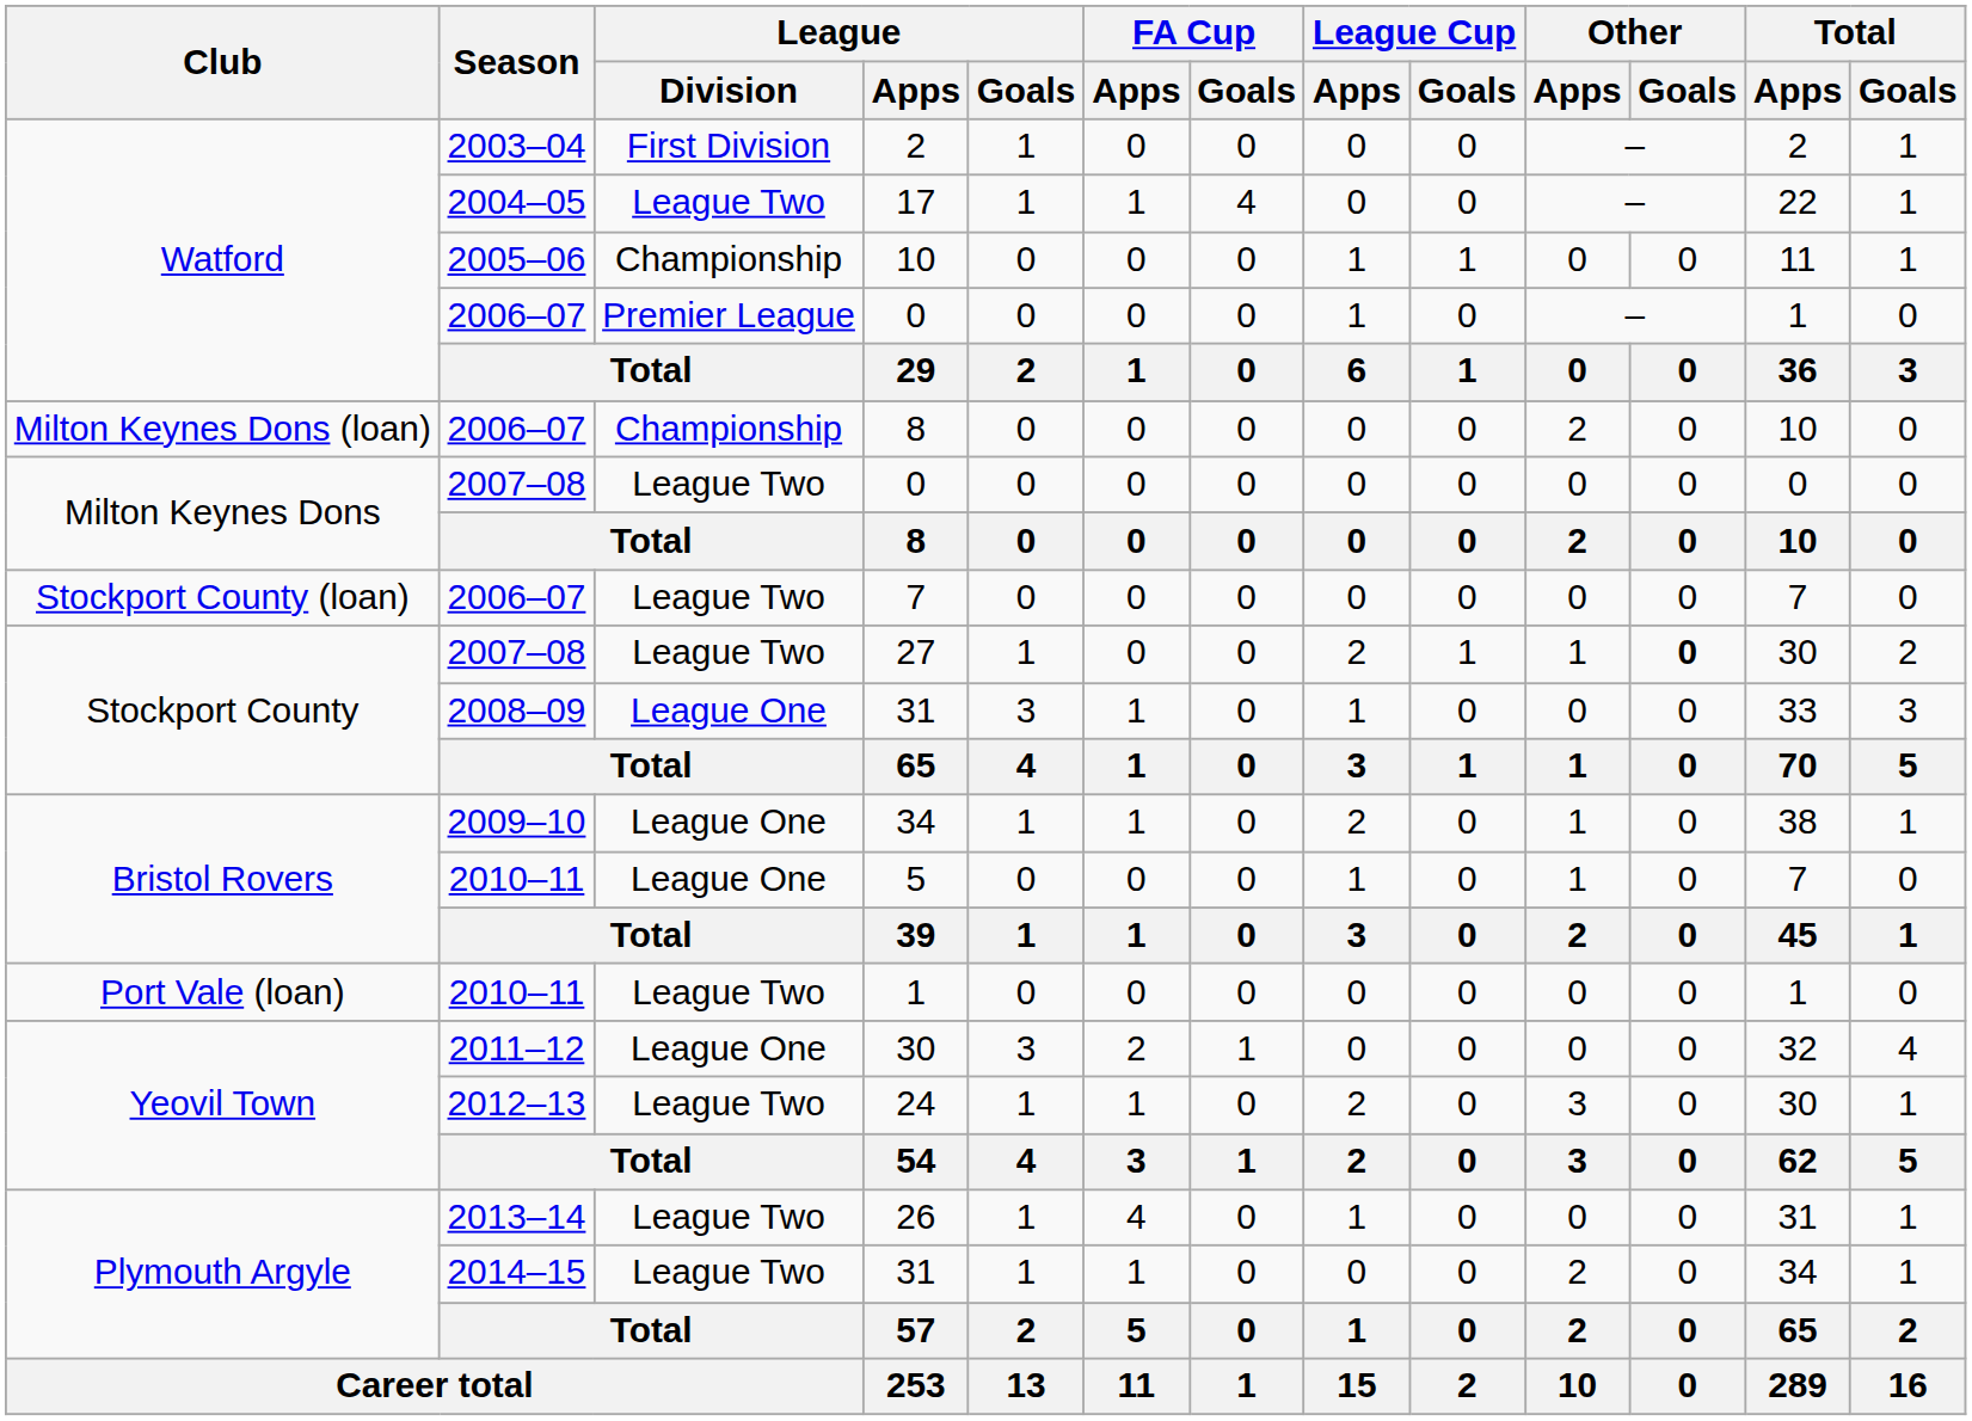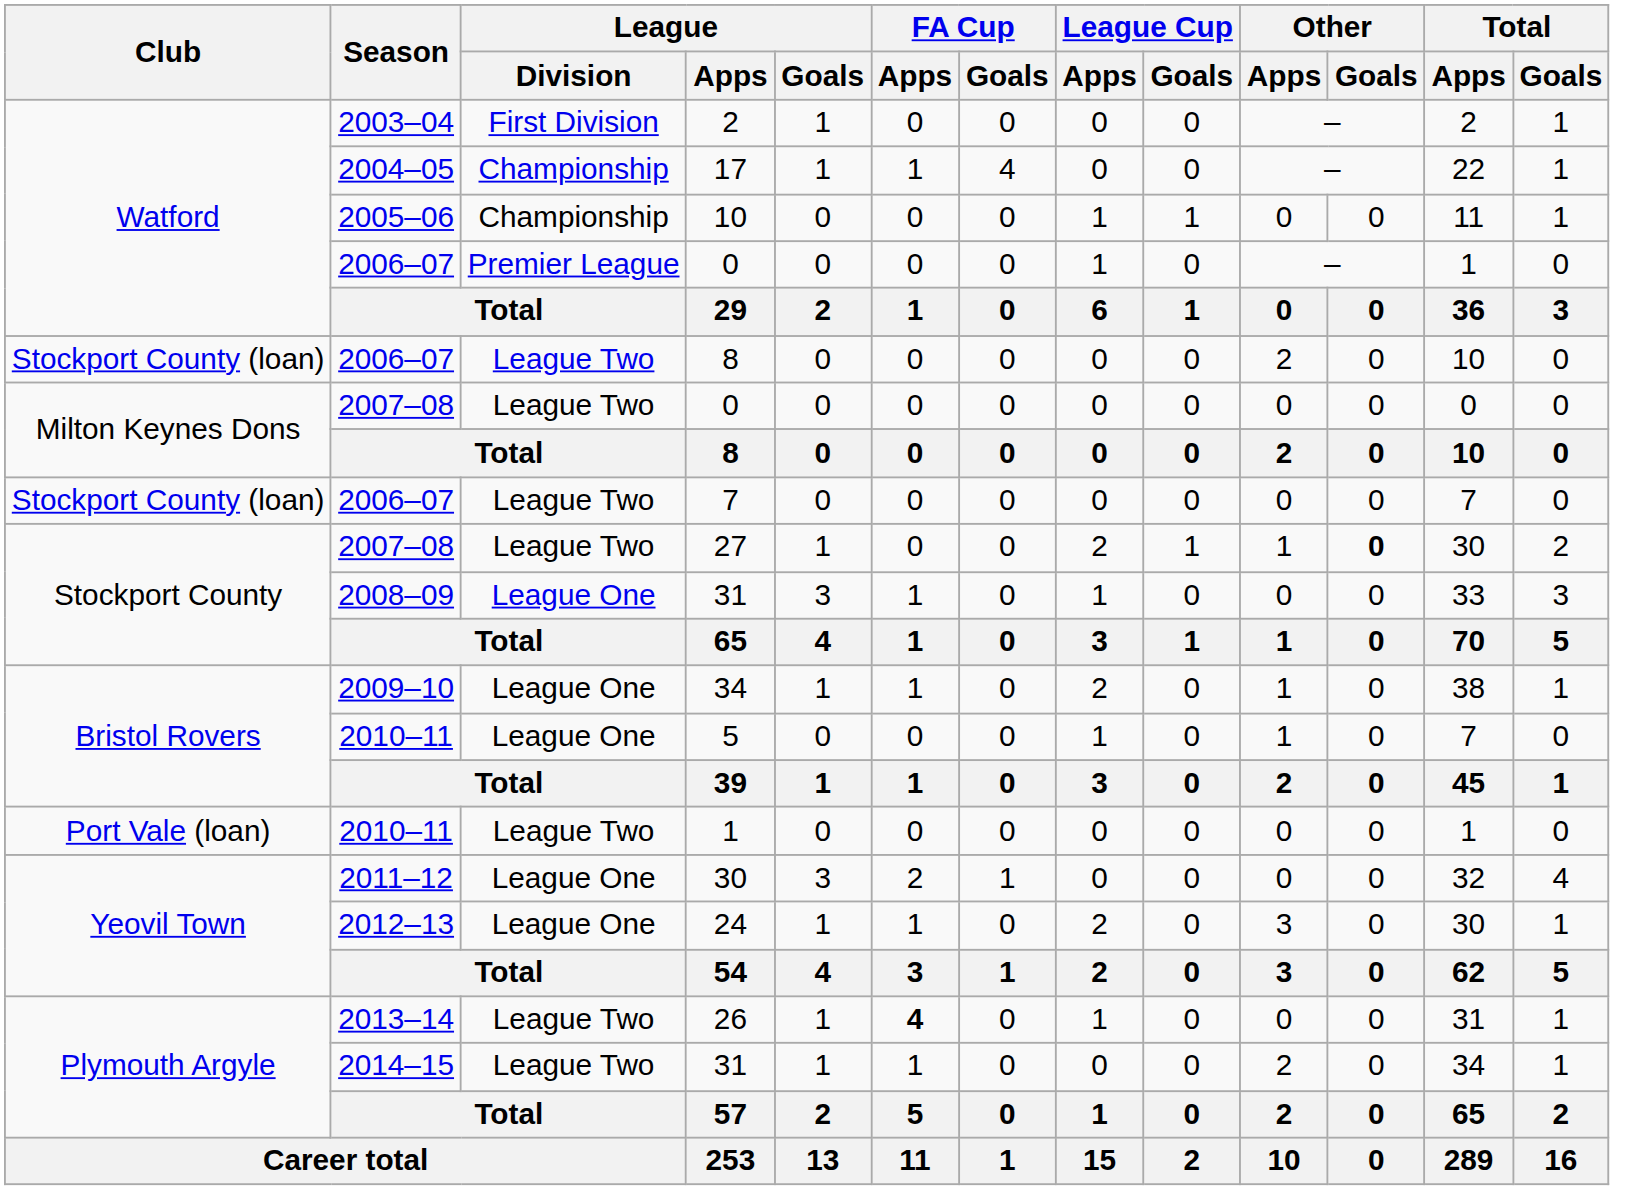 <table class="wikitable" style="text-align:center">
 <tr>
 <th rowspan="2">Club</th>
 <th rowspan="2">Season</th>
 <th colspan="3">League</th>
 <th colspan="2"><a href='#'>FA Cup</a></th>
 <th colspan="2"><a href='#'>League Cup</a></th>
 <th colspan="2">Other</th>
 <th colspan="2">Total</th>
 </tr>
 <tr>
 <th>Division</th>
 <th>Apps</th>
 <th>Goals</th>
 <th>Apps</th>
 <th>Goals</th>
 <th>Apps</th>
 <th>Goals</th>
 <th>Apps</th>
 <th>Goals</th>
 <th>Apps</th>
 <th>Goals</th>
 </tr>
 <tr>
 <td rowspan="5"><a href='#'>Watford</a></td>
 <td><a href='#'>2003–04</a></td>
 <td><a href='#'>First Division</a></td>
 <td>2</td>
 <td>1</td>
 <td>0</td>
 <td>0</td>
 <td>0</td>
 <td>0</td>
 <td colspan="2">–</td>
 <td>2</td>
 <td>1</td>
 </tr>
 <tr>
 <td><a href='#'>2004–05</a></td>
-<td><a href='#'>League Two</a></td>
+<td><a href='#'>Championship</a></td>
 <td>17</td>
 <td>1</td>
 <td>1</td>
 <td>4</td>
 <td>0</td>
 <td>0</td>
 <td colspan="2">–</td>
 <td>22</td>
 <td>1</td>
 </tr>
 <tr>
 <td><a href='#'>2005–06</a></td>
 <td>Championship</td>
 <td>10</td>
 <td>0</td>
 <td>0</td>
 <td>0</td>
 <td>1</td>
 <td>1</td>
 <td>0</td>
 <td>0</td>
 <td>11</td>
 <td>1</td>
 </tr>
 <tr>
 <td><a href='#'>2006–07</a></td>
 <td><a href='#'>Premier League</a></td>
 <td>0</td>
 <td>0</td>
 <td>0</td>
 <td>0</td>
 <td>1</td>
 <td>0</td>
 <td colspan="2">–</td>
 <td>1</td>
 <td>0</td>
 </tr>
 <tr>
 <th colspan="2">Total</th>
 <th>29</th>
 <th>2</th>
 <th>1</th>
 <th>0</th>
 <th>6</th>
 <th>1</th>
 <th>0</th>
 <th>0</th>
 <th>36</th>
 <th>3</th>
 </tr>
 <tr>
-<td><a href='#'>Milton Keynes Dons</a> (loan)</td>
+<td><a href='#'>Stockport County</a> (loan)</td>
 <td><a href='#'>2006–07</a></td>
-<td><a href='#'>Championship</a></td>
+<td><a href='#'>League Two</a></td>
 <td>8</td>
 <td>0</td>
 <td>0</td>
 <td>0</td>
 <td>0</td>
 <td>0</td>
 <td>2</td>
 <td>0</td>
 <td>10</td>
 <td>0</td>
 </tr>
 <tr>
 <td rowspan="2">Milton Keynes Dons</td>
 <td><a href='#'>2007–08</a></td>
 <td>League Two</td>
 <td>0</td>
 <td>0</td>
 <td>0</td>
 <td>0</td>
 <td>0</td>
 <td>0</td>
 <td>0</td>
 <td>0</td>
 <td>0</td>
 <td>0</td>
 </tr>
 <tr>
 <th colspan="2">Total</th>
 <th>8</th>
 <th>0</th>
 <th>0</th>
 <th>0</th>
 <th>0</th>
 <th>0</th>
 <th>2</th>
 <th>0</th>
 <th>10</th>
 <th>0</th>
 </tr>
 <tr>
 <td><a href='#'>Stockport County</a> (loan)</td>
 <td><a href='#'>2006–07</a></td>
 <td>League Two</td>
 <td>7</td>
 <td>0</td>
 <td>0</td>
 <td>0</td>
 <td>0</td>
 <td>0</td>
 <td>0</td>
 <td>0</td>
 <td>7</td>
 <td>0</td>
 </tr>
 <tr>
 <td rowspan="3">Stockport County</td>
 <td><a href='#'>2007–08</a></td>
 <td>League Two</td>
 <td>27</td>
 <td>1</td>
 <td>0</td>
 <td>0</td>
 <td>2</td>
 <td>1</td>
 <td>1</td>
 <td><strong>0</strong></td>
 <td>30</td>
 <td>2</td>
 </tr>
 <tr>
 <td><a href='#'>2008–09</a></td>
 <td><a href='#'>League One</a></td>
 <td>31</td>
 <td>3</td>
 <td>1</td>
 <td>0</td>
 <td>1</td>
 <td>0</td>
 <td>0</td>
 <td>0</td>
 <td>33</td>
 <td>3</td>
 </tr>
 <tr>
 <th colspan="2">Total</th>
 <th>65</th>
 <th>4</th>
 <th>1</th>
 <th>0</th>
 <th>3</th>
 <th>1</th>
 <th>1</th>
 <th>0</th>
 <th>70</th>
 <th>5</th>
 </tr>
 <tr>
 <td rowspan="3"><a href='#'>Bristol Rovers</a></td>
 <td><a href='#'>2009–10</a></td>
 <td>League One</td>
 <td>34</td>
 <td>1</td>
 <td>1</td>
 <td>0</td>
 <td>2</td>
 <td>0</td>
 <td>1</td>
 <td>0</td>
 <td>38</td>
 <td>1</td>
 </tr>
 <tr>
 <td><a href='#'>2010–11</a></td>
 <td>League One</td>
 <td>5</td>
 <td>0</td>
 <td>0</td>
 <td>0</td>
 <td>1</td>
 <td>0</td>
 <td>1</td>
 <td>0</td>
 <td>7</td>
 <td>0</td>
 </tr>
 <tr>
 <th colspan="2">Total</th>
 <th>39</th>
 <th>1</th>
 <th>1</th>
 <th>0</th>
 <th>3</th>
 <th>0</th>
 <th>2</th>
 <th>0</th>
 <th>45</th>
 <th>1</th>
 </tr>
 <tr>
 <td><a href='#'>Port Vale</a> (loan)</td>
 <td><a href='#'>2010–11</a></td>
 <td>League Two</td>
 <td>1</td>
 <td>0</td>
 <td>0</td>
 <td>0</td>
 <td>0</td>
 <td>0</td>
 <td>0</td>
 <td>0</td>
 <td>1</td>
 <td>0</td>
 </tr>
 <tr>
 <td rowspan="3"><a href='#'>Yeovil Town</a></td>
 <td><a href='#'>2011–12</a></td>
 <td>League One</td>
 <td>30</td>
 <td>3</td>
 <td>2</td>
 <td>1</td>
 <td>0</td>
 <td>0</td>
 <td>0</td>
 <td>0</td>
 <td>32</td>
 <td>4</td>
 </tr>
 <tr>
 <td><a href='#'>2012–13</a></td>
-<td>League Two</td>
+<td>League One</td>
 <td>24</td>
 <td>1</td>
 <td>1</td>
 <td>0</td>
 <td>2</td>
 <td>0</td>
 <td>3</td>
 <td>0</td>
 <td>30</td>
 <td>1</td>
 </tr>
 <tr>
 <th colspan="2">Total</th>
 <th>54</th>
 <th>4</th>
 <th>3</th>
 <th>1</th>
 <th>2</th>
 <th>0</th>
 <th>3</th>
 <th>0</th>
 <th>62</th>
 <th>5</th>
 </tr>
 <tr>
 <td rowspan="3"><a href='#'>Plymouth Argyle</a></td>
 <td><a href='#'>2013–14</a></td>
 <td>League Two</td>
 <td>26</td>
 <td>1</td>
-<td>4</td>
+<td><strong>4</strong></td>
 <td>0</td>
 <td>1</td>
 <td>0</td>
 <td>0</td>
 <td>0</td>
 <td>31</td>
 <td>1</td>
 </tr>
 <tr>
 <td><a href='#'>2014–15</a></td>
 <td>League Two</td>
 <td>31</td>
 <td>1</td>
 <td>1</td>
 <td>0</td>
 <td>0</td>
 <td>0</td>
 <td>2</td>
 <td>0</td>
 <td>34</td>
 <td>1</td>
 </tr>
 <tr>
 <th colspan="2">Total</th>
 <th>57</th>
 <th>2</th>
 <th>5</th>
 <th>0</th>
 <th>1</th>
 <th>0</th>
 <th>2</th>
 <th>0</th>
 <th>65</th>
 <th>2</th>
 </tr>
 <tr>
 <th colspan="3">Career total</th>
 <th>253</th>
 <th>13</th>
 <th>11</th>
 <th>1</th>
 <th>15</th>
 <th>2</th>
 <th>10</th>
 <th>0</th>
 <th>289</th>
 <th>16</th>
 </tr>
 </table>
